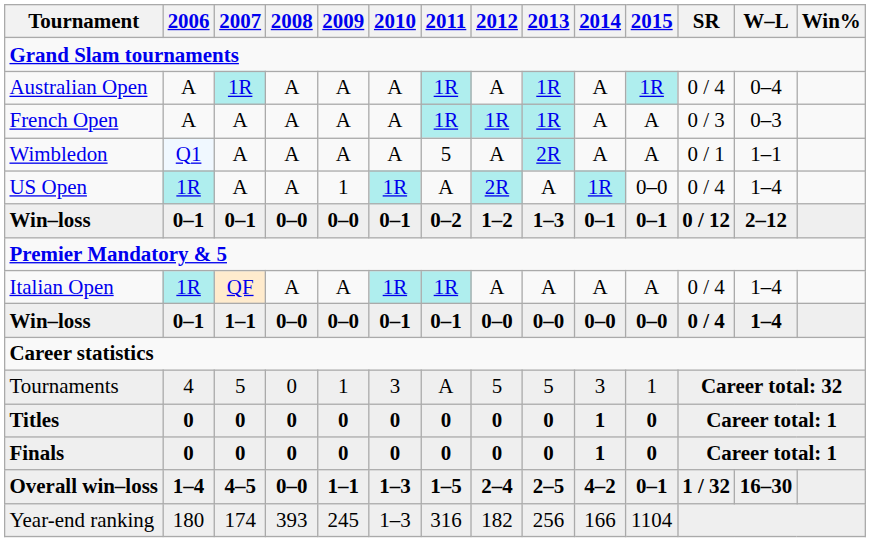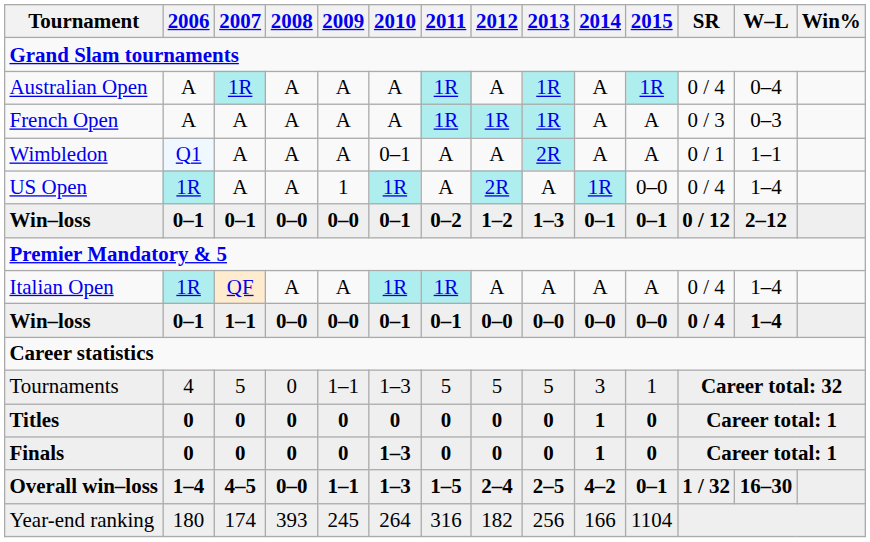 <table class=wikitable style=text-align:center;>
 <tr>
 <th>Tournament</th>
 <th><a href='#'>2006</a></th>
 <th><a href='#'>2007</a></th>
 <th><a href='#'>2008</a></th>
 <th><a href='#'>2009</a></th>
 <th><a href='#'>2010</a></th>
 <th><a href='#'>2011</a></th>
 <th><a href='#'>2012</a></th>
 <th><a href='#'>2013</a></th>
 <th><a href='#'>2014</a></th>
 <th><a href='#'>2015</a></th>
 <th>SR</th>
 <th>W–L</th>
 <th>Win%</th>
 </tr>
 <tr>
 <td align="left" colspan="14"><strong><a href='#'>Grand Slam tournaments</a></strong></td>
 </tr>
 <tr>
 <td align="left"><a href='#'>Australian Open</a></td>
 <td>A</td>
 <td bgcolor="afeeee"><a href='#'>1R</a></td>
 <td>A</td>
 <td>A</td>
 <td>A</td>
 <td bgcolor=afeeee><a href='#'>1R</a></td>
 <td>A</td>
 <td bgcolor=afeeee><a href='#'>1R</a></td>
 <td>A</td>
 <td bgcolor=afeeee><a href='#'>1R</a></td>
 <td>0 / 4</td>
 <td>0–4</td>
 <td></td>
 </tr>
 <tr>
 <td align="left"><a href='#'>French Open</a></td>
 <td>A</td>
 <td>A</td>
 <td>A</td>
 <td>A</td>
 <td>A</td>
 <td bgcolor=afeeee><a href='#'>1R</a></td>
 <td bgcolor=afeeee><a href='#'>1R</a></td>
 <td bgcolor=afeeee><a href='#'>1R</a></td>
 <td>A</td>
 <td>A</td>
 <td>0 / 3</td>
 <td>0–3</td>
 <td></td>
 </tr>
 <tr>
 <td align="left"><a href='#'>Wimbledon</a></td>
 <td bgcolor=f0f8ff><a href='#'>Q1</a></td>
 <td>A</td>
 <td>A</td>
 <td>A</td>
+<td>0–1</td>
 <td>A</td>
-<td>5</td>
 <td>A</td>
 <td bgcolor=afeeee><a href='#'>2R</a></td>
 <td>A</td>
 <td>A</td>
 <td>0 / 1</td>
 <td>1–1</td>
 <td></td>
 </tr>
 <tr>
 <td align="left"><a href='#'>US Open</a></td>
 <td bgcolor=afeeee><a href='#'>1R</a></td>
 <td>A</td>
 <td>A</td>
 <td>1</td>
 <td bgcolor=afeeee><a href='#'>1R</a></td>
 <td>A</td>
 <td bgcolor=afeeee><a href='#'>2R</a></td>
 <td>A</td>
 <td bgcolor=afeeee><a href='#'>1R</a></td>
 <td>0–0</td>
 <td>0 / 4</td>
 <td>1–4</td>
 <td></td>
 </tr>
 <tr style="background:#efefef; font-weight:bold;">
 <td style="text-align:left">Win–loss</td>
 <td>0–1</td>
 <td>0–1</td>
 <td>0–0</td>
 <td>0–0</td>
 <td>0–1</td>
 <td>0–2</td>
 <td>1–2</td>
 <td>1–3</td>
 <td>0–1</td>
 <td>0–1</td>
 <td>0 / 12</td>
 <td>2–12</td>
 <td></td>
 </tr>
 <tr>
 <td align="left" colspan="14"><strong><a href='#'>Premier Mandatory & 5</a></strong></td>
 </tr>
 <tr>
 <td align="left"><a href='#'>Italian Open</a></td>
 <td bgcolor=afeeee><a href='#'>1R</a></td>
 <td bgcolor=ffebcd><a href='#'>QF</a></td>
 <td>A</td>
 <td>A</td>
 <td bgcolor=afeeee><a href='#'>1R</a></td>
 <td bgcolor=afeeee><a href='#'>1R</a></td>
 <td>A</td>
 <td>A</td>
 <td>A</td>
 <td>A</td>
 <td>0 / 4</td>
 <td>1–4</td>
 <td></td>
 </tr>
 <tr style="background:#efefef; font-weight:bold;">
 <td align="left">Win–loss</td>
 <td>0–1</td>
 <td>1–1</td>
 <td>0–0</td>
 <td>0–0</td>
 <td>0–1</td>
 <td>0–1</td>
 <td>0–0</td>
 <td>0–0</td>
 <td>0–0</td>
 <td>0–0</td>
 <td>0 / 4</td>
 <td>1–4</td>
 <td></td>
 </tr>
 <tr>
 <td align=left colspan="14"><strong>Career statistics</strong></td>
 </tr>
 <tr bgcolor=efefef>
 <td align=left>Tournaments</td>
 <td>4</td>
 <td>5</td>
 <td>0</td>
-<td>1</td>
-<td>3</td>
-<td>A</td>
+<td>1–1</td>
+<td>1–3</td>
+<td>5</td>
 <td>5</td>
 <td>5</td>
 <td>3</td>
 <td>1</td>
 <td colspan="3"><strong>Career total: 32</strong></td>
 </tr>
 <tr style=background:#efefef;font-weight:bold>
 <td align=left>Titles</td>
 <td>0</td>
 <td>0</td>
 <td>0</td>
 <td>0</td>
 <td>0</td>
 <td>0</td>
 <td>0</td>
 <td>0</td>
 <td>1</td>
 <td>0</td>
 <td colspan="3">Career total: 1</td>
 </tr>
 <tr style=background:#efefef;font-weight:bold>
 <td align=left>Finals</td>
 <td>0</td>
 <td>0</td>
 <td>0</td>
 <td>0</td>
-<td>0</td>
+<td>1–3</td>
 <td>0</td>
 <td>0</td>
 <td>0</td>
 <td>1</td>
 <td>0</td>
 <td colspan="3">Career total: 1</td>
 </tr>
 <tr style=background:#efefef;font-weight:bold>
 <td align=left>Overall win–loss</td>
 <td>1–4</td>
 <td>4–5</td>
 <td>0–0</td>
 <td>1–1</td>
 <td>1–3</td>
 <td>1–5</td>
 <td>2–4</td>
 <td>2–5</td>
 <td>4–2</td>
 <td>0–1</td>
 <td>1 / 32</td>
 <td>16–30</td>
 <td></td>
 </tr>
 <tr bgcolor=efefef>
 <td align=left>Year-end ranking</td>
 <td>180</td>
 <td>174</td>
 <td>393</td>
 <td>245</td>
-<td>1–3</td>
+<td>264</td>
 <td>316</td>
 <td>182</td>
 <td>256</td>
 <td>166</td>
 <td>1104</td>
 <td colspan="3"></td>
 </tr>
 </table>
